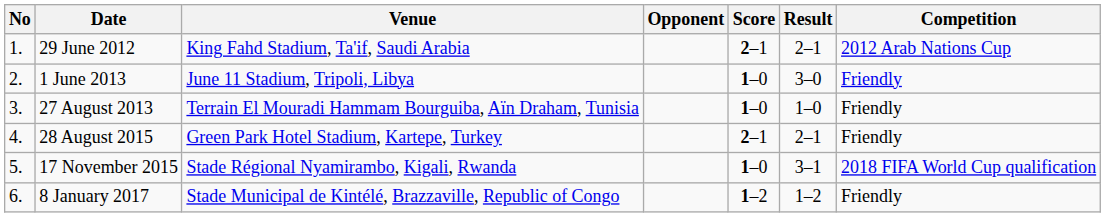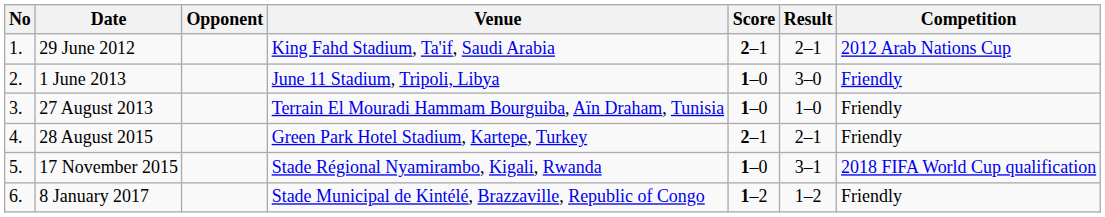 <table class="wikitable" style="font-size:85%;">
 <tr>
 <th>No</th>
 <th>Date</th>
+<th>Opponent</th>
 <th>Venue</th>
-<th>Opponent</th>
 <th>Score</th>
 <th>Result</th>
 <th>Competition</th>
 </tr>
 <tr>
 <td>1.</td>
 <td>29 June 2012</td>
+<td></td>
 <td><a href='#'>King Fahd Stadium</a>, <a href='#'>Ta'if</a>, <a href='#'>Saudi Arabia</a></td>
-<td></td>
 <td align=center><strong>2</strong>–1</td>
 <td align=center>2–1</td>
 <td><a href='#'>2012 Arab Nations Cup</a></td>
 </tr>
 <tr>
 <td>2.</td>
 <td>1 June 2013</td>
+<td></td>
 <td><a href='#'>June 11 Stadium</a>, <a href='#'>Tripoli, Libya</a></td>
-<td></td>
 <td align=center><strong>1</strong>–0</td>
 <td align=center>3–0</td>
 <td><a href='#'>Friendly</a></td>
 </tr>
 <tr>
 <td>3.</td>
 <td>27 August 2013</td>
+<td></td>
 <td><a href='#'>Terrain El Mouradi Hammam Bourguiba</a>, <a href='#'>Aïn Draham</a>, <a href='#'>Tunisia</a></td>
-<td></td>
 <td align=center><strong>1</strong>–0</td>
 <td align=center>1–0</td>
 <td>Friendly</td>
 </tr>
 <tr>
 <td>4.</td>
 <td>28 August 2015</td>
+<td></td>
 <td><a href='#'>Green Park Hotel Stadium</a>, <a href='#'>Kartepe</a>, <a href='#'>Turkey</a></td>
-<td></td>
 <td align=center><strong>2</strong>–1</td>
 <td align=center>2–1</td>
 <td>Friendly</td>
 </tr>
 <tr>
 <td>5.</td>
 <td>17 November 2015</td>
+<td></td>
 <td><a href='#'>Stade Régional Nyamirambo</a>, <a href='#'>Kigali</a>, <a href='#'>Rwanda</a></td>
-<td></td>
 <td align=center><strong>1</strong>–0</td>
 <td align=center>3–1</td>
 <td><a href='#'>2018 FIFA World Cup qualification</a></td>
 </tr>
 <tr>
 <td>6.</td>
 <td>8 January 2017</td>
+<td></td>
 <td><a href='#'>Stade Municipal de Kintélé</a>, <a href='#'>Brazzaville</a>, <a href='#'>Republic of Congo</a></td>
-<td></td>
 <td align=center><strong>1</strong>–2</td>
 <td align=center>1–2</td>
 <td>Friendly</td>
 </tr>
 </table>
